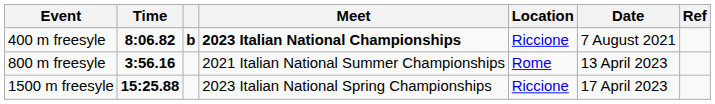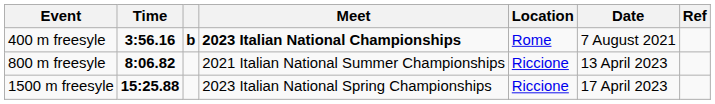 <table class="wikitable">
 <tr>
 <th>Event</th>
 <th>Time</th>
 <th></th>
 <th>Meet</th>
 <th>Location</th>
 <th>Date</th>
 <th>Ref</th>
 </tr>
 <tr>
 <td>400 m freesyle</td>
-<td style="text-align:center;"><strong>8:06.82</strong></td>
+<td style="text-align:center;"><strong>3:56.16</strong></td>
 <td><strong>b</strong></td>
 <td><strong>2023 Italian National Championships</strong></td>
-<td><a href='#'>Riccione</a></td>
+<td><a href='#'>Rome</a></td>
 <td>7 August 2021</td>
 <td style="text-align:center;"></td>
 </tr>
 <tr>
 <td>800 m freesyle</td>
-<td style="text-align:center;"><strong>3:56.16</strong></td>
+<td style="text-align:center;"><strong>8:06.82</strong></td>
 <td></td>
 <td>2021 Italian National Summer Championships</td>
-<td><a href='#'>Rome</a></td>
+<td><a href='#'>Riccione</a></td>
 <td>13 April 2023</td>
 <td style="text-align:center;"></td>
 </tr>
 <tr>
 <td>1500 m freesyle</td>
 <td style="text-align:center;"><strong>15:25.88</strong></td>
 <td></td>
 <td>2023 Italian National Spring Championships</td>
 <td><a href='#'>Riccione</a></td>
 <td>17 April 2023</td>
 <td style="text-align:center;"></td>
 </tr>
 </table>
